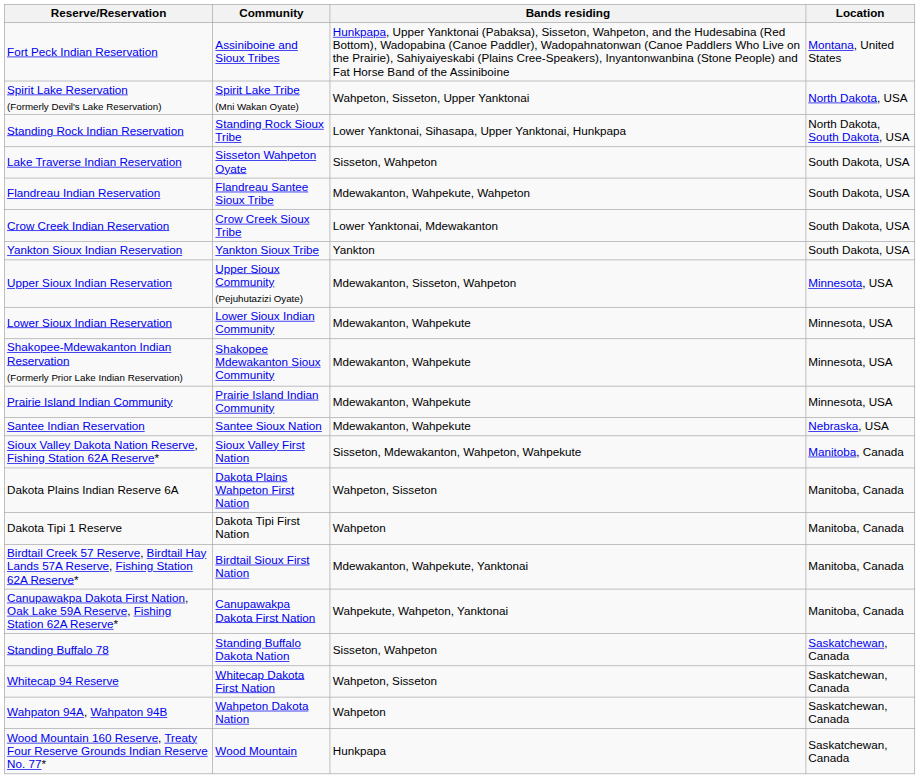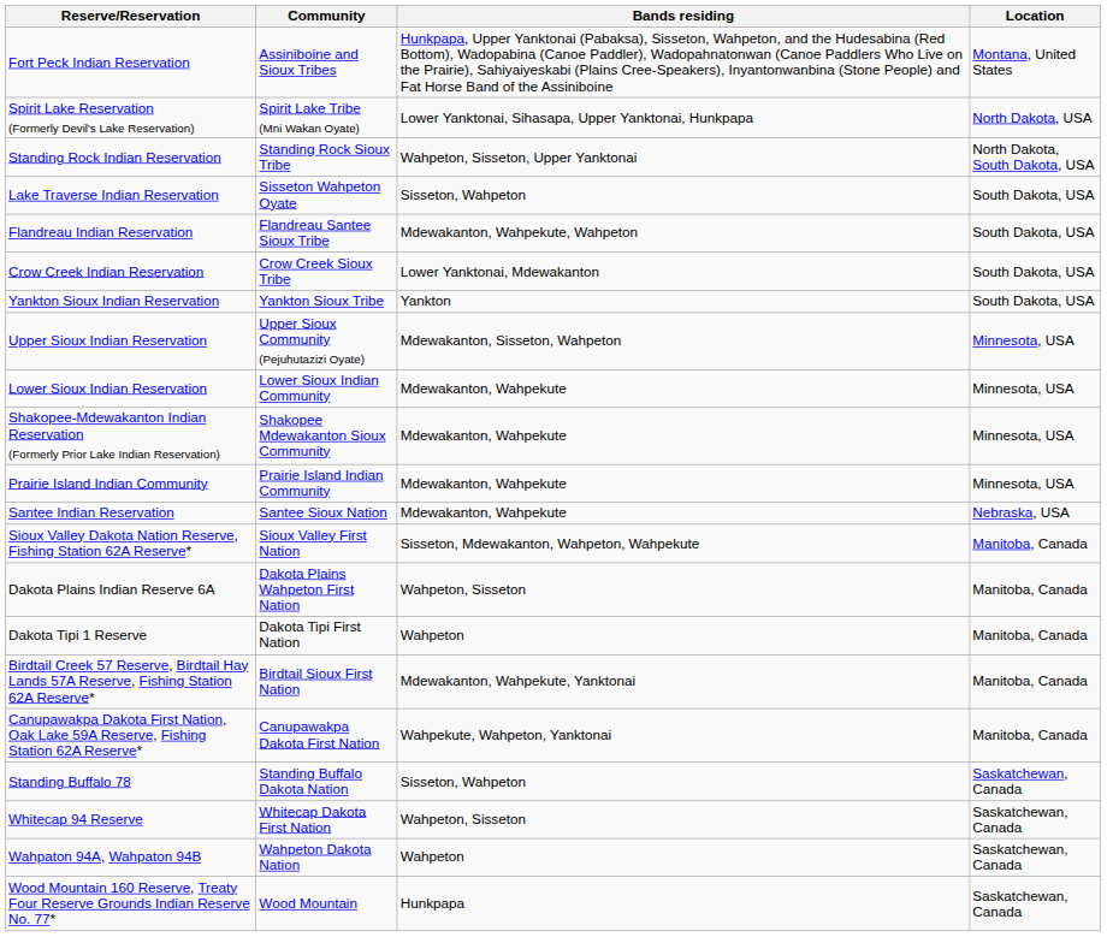 <table class="wikitable sortable">
 <tr>
 <th>Reserve/Reservation</th>
 <th>Community</th>
 <th>Bands residing</th>
 <th>Location</th>
 </tr>
 <tr>
 <td><a href='#'>Fort Peck Indian Reservation</a></td>
 <td><a href='#'>Assiniboine and Sioux Tribes</a></td>
 <td><a href='#'>Hunkpapa</a>, Upper Yanktonai (Pabaksa), Sisseton, Wahpeton, and the Hudesabina (Red Bottom), Wadopabina (Canoe Paddler), Wadopahnatonwan (Canoe Paddlers Who Live on the Prairie), Sahiyaiyeskabi (Plains Cree-Speakers), Inyantonwanbina (Stone People) and Fat Horse Band of the Assiniboine</td>
 <td><a href='#'>Montana</a>, United States</td>
 </tr>
 <tr>
 <td><a href='#'>Spirit Lake Reservation</a><br><sub>(Formerly Devil's Lake Reservation)</sub></td>
 <td><a href='#'>Spirit Lake Tribe</a><br><sub>(Mni Wakan Oyate)</sub></td>
-<td>Wahpeton, Sisseton, Upper Yanktonai</td>
+<td>Lower Yanktonai, Sihasapa, Upper Yanktonai, Hunkpapa</td>
 <td><a href='#'>North Dakota</a>, USA</td>
 </tr>
 <tr>
 <td><a href='#'>Standing Rock Indian Reservation</a></td>
 <td><a href='#'>Standing Rock Sioux Tribe</a></td>
-<td>Lower Yanktonai, Sihasapa, Upper Yanktonai, Hunkpapa</td>
+<td>Wahpeton, Sisseton, Upper Yanktonai</td>
 <td>North Dakota, <a href='#'>South Dakota</a>, USA</td>
 </tr>
 <tr>
 <td><a href='#'>Lake Traverse Indian Reservation</a></td>
 <td><a href='#'>Sisseton Wahpeton Oyate</a></td>
 <td>Sisseton, Wahpeton</td>
 <td>South Dakota, USA</td>
 </tr>
 <tr>
 <td><a href='#'>Flandreau Indian Reservation</a></td>
 <td><a href='#'>Flandreau Santee Sioux Tribe</a></td>
 <td>Mdewakanton, Wahpekute, Wahpeton</td>
 <td>South Dakota, USA</td>
 </tr>
 <tr>
 <td><a href='#'>Crow Creek Indian Reservation</a></td>
 <td><a href='#'>Crow Creek Sioux Tribe</a></td>
 <td>Lower Yanktonai, Mdewakanton</td>
 <td>South Dakota, USA</td>
 </tr>
 <tr>
 <td><a href='#'>Yankton Sioux Indian Reservation</a></td>
 <td><a href='#'>Yankton Sioux Tribe</a></td>
 <td>Yankton</td>
 <td>South Dakota, USA</td>
 </tr>
 <tr>
 <td><a href='#'>Upper Sioux Indian Reservation</a></td>
 <td><a href='#'>Upper Sioux Community</a><br><sub>(Pejuhutazizi Oyate)</sub></td>
 <td>Mdewakanton, Sisseton, Wahpeton</td>
 <td><a href='#'>Minnesota</a>, USA</td>
 </tr>
 <tr>
 <td><a href='#'>Lower Sioux Indian Reservation</a></td>
 <td><a href='#'>Lower Sioux Indian Community</a></td>
 <td>Mdewakanton, Wahpekute</td>
 <td>Minnesota, USA</td>
 </tr>
 <tr>
 <td><a href='#'>Shakopee-Mdewakanton Indian Reservation</a><br><sub>(Formerly Prior Lake Indian Reservation)</sub></td>
 <td><a href='#'>Shakopee Mdewakanton Sioux Community</a></td>
 <td>Mdewakanton, Wahpekute</td>
 <td>Minnesota, USA</td>
 </tr>
 <tr>
 <td><a href='#'>Prairie Island Indian Community</a></td>
 <td><a href='#'>Prairie Island Indian Community</a></td>
 <td>Mdewakanton, Wahpekute</td>
 <td>Minnesota, USA</td>
 </tr>
 <tr>
 <td><a href='#'>Santee Indian Reservation</a></td>
 <td><a href='#'>Santee Sioux Nation</a></td>
 <td>Mdewakanton, Wahpekute</td>
 <td><a href='#'>Nebraska</a>, USA</td>
 </tr>
 <tr>
 <td><a href='#'>Sioux Valley Dakota Nation Reserve</a>, <a href='#'>Fishing Station 62A Reserve</a>*</td>
 <td><a href='#'>Sioux Valley First Nation</a></td>
 <td>Sisseton, Mdewakanton, Wahpeton, Wahpekute</td>
 <td><a href='#'>Manitoba</a>, Canada</td>
 </tr>
 <tr>
 <td>Dakota Plains Indian Reserve 6A</td>
 <td><a href='#'>Dakota Plains Wahpeton First Nation</a></td>
 <td>Wahpeton, Sisseton</td>
 <td>Manitoba, Canada</td>
 </tr>
 <tr>
 <td>Dakota Tipi 1 Reserve</td>
 <td>Dakota Tipi First Nation</td>
 <td>Wahpeton</td>
 <td>Manitoba, Canada</td>
 </tr>
 <tr>
 <td><a href='#'>Birdtail Creek 57 Reserve</a>, <a href='#'>Birdtail Hay Lands 57A Reserve</a>, <a href='#'>Fishing Station 62A Reserve</a>*</td>
 <td><a href='#'>Birdtail Sioux First Nation</a></td>
 <td>Mdewakanton, Wahpekute, Yanktonai</td>
 <td>Manitoba, Canada</td>
 </tr>
 <tr>
 <td><a href='#'>Canupawakpa Dakota First Nation</a>, <a href='#'>Oak Lake 59A Reserve</a>, <a href='#'>Fishing Station 62A Reserve</a>*</td>
 <td><a href='#'>Canupawakpa Dakota First Nation</a></td>
 <td>Wahpekute, Wahpeton, Yanktonai</td>
 <td>Manitoba, Canada</td>
 </tr>
 <tr>
 <td><a href='#'>Standing Buffalo 78</a></td>
 <td><a href='#'>Standing Buffalo Dakota Nation</a></td>
 <td>Sisseton, Wahpeton</td>
 <td><a href='#'>Saskatchewan</a>, Canada</td>
 </tr>
 <tr>
 <td><a href='#'>Whitecap 94 Reserve</a></td>
 <td><a href='#'>Whitecap Dakota First Nation</a></td>
 <td>Wahpeton, Sisseton</td>
 <td>Saskatchewan, Canada</td>
 </tr>
 <tr>
 <td><a href='#'>Wahpaton 94A</a>, <a href='#'>Wahpaton 94B</a></td>
 <td><a href='#'>Wahpeton Dakota Nation</a></td>
 <td>Wahpeton</td>
 <td>Saskatchewan, Canada</td>
 </tr>
 <tr>
 <td><a href='#'>Wood Mountain 160 Reserve</a>, <a href='#'>Treaty Four Reserve Grounds Indian Reserve No. 77</a>*</td>
 <td><a href='#'>Wood Mountain</a></td>
 <td>Hunkpapa</td>
 <td>Saskatchewan, Canada</td>
 </tr>
 </table>
